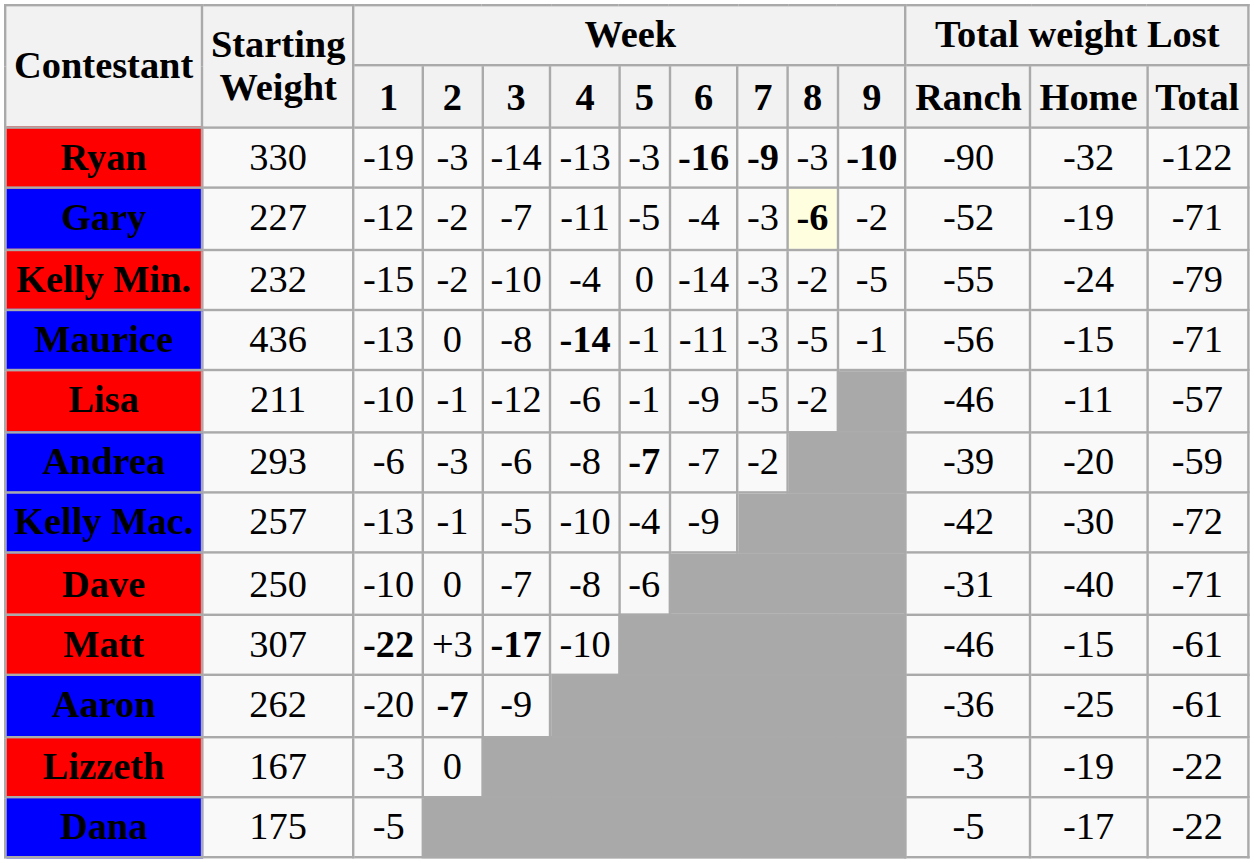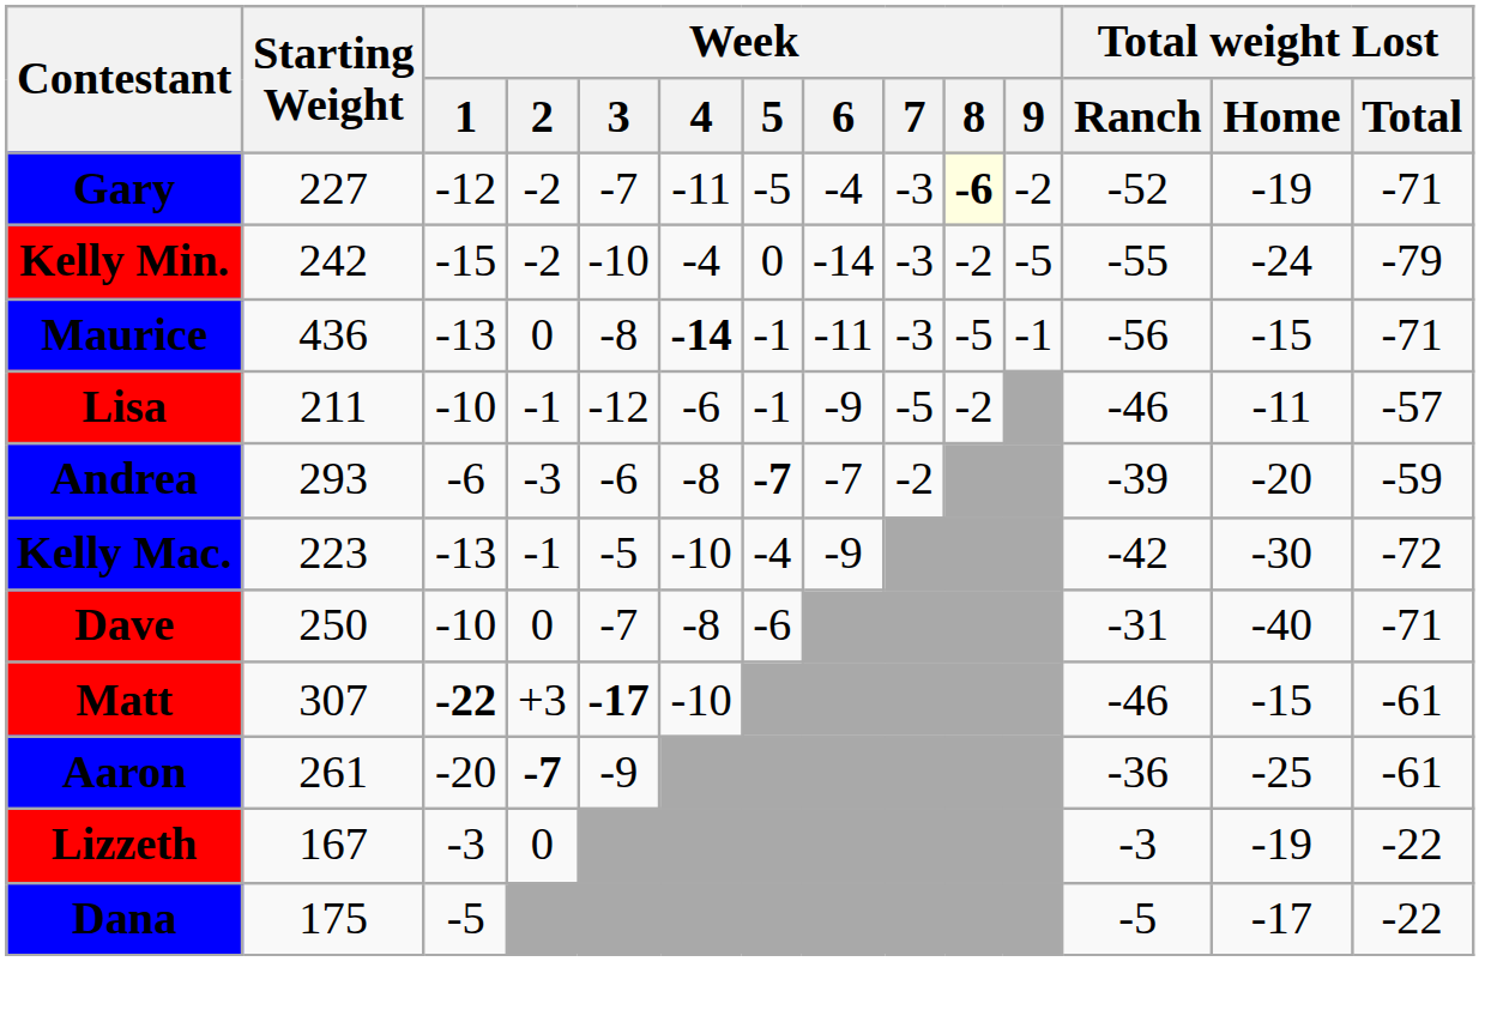 <table class="wikitable" style="text-align:center" align=center>
 <tr>
 <th rowspan=2>Contestant</th>
 <th rowspan=2>Starting<br>Weight</th>
 <th colspan=9>Week</th>
 <th colspan=3>Total weight Lost</th>
 </tr>
 <tr>
 <th>1</th>
 <th>2</th>
 <th>3</th>
 <th>4</th>
 <th>5</th>
 <th>6</th>
 <th>7</th>
 <th>8</th>
 <th>9</th>
 <th>Ranch</th>
 <th>Home</th>
 <th>Total</th>
 </tr>
 <tr>
-<td bgcolor="red"><span><strong>Ryan</strong></span></td>
-<td>330</td>
-<td>-19</td>
-<td>-3</td>
-<td>-14</td>
-<td>-13</td>
-<td>-3</td>
-<td><strong>-16</strong></td>
-<td><strong>-9</strong></td>
-<td>-3</td>
-<td><strong>-10</strong></td>
-<td>-90</td>
-<td>-32</td>
-<td>-122</td>
-</tr>
-<tr>
 <td bgcolor="blue"><span><strong>Gary</strong></span></td>
 <td>227</td>
 <td>-12</td>
 <td>-2</td>
 <td>-7</td>
 <td>-11</td>
 <td>-5</td>
 <td>-4</td>
 <td>-3</td>
 <td style="background: lightyellow;"><strong>-6</strong></td>
 <td>-2</td>
 <td>-52</td>
 <td>-19</td>
 <td>-71</td>
 </tr>
 <tr>
 <td bgcolor="red"><span><strong>Kelly Min.</strong></span></td>
-<td>232</td>
+<td>242</td>
 <td>-15</td>
 <td>-2</td>
 <td>-10</td>
 <td>-4</td>
 <td>0</td>
 <td>-14</td>
 <td>-3</td>
 <td>-2</td>
 <td>-5</td>
 <td>-55</td>
 <td>-24</td>
 <td>-79</td>
 </tr>
 <tr>
 <td bgcolor="blue"><span><strong>Maurice</strong></span></td>
 <td>436</td>
 <td>-13</td>
 <td>0</td>
 <td>-8</td>
 <td><strong>-14</strong></td>
 <td>-1</td>
 <td>-11</td>
 <td>-3</td>
 <td>-5</td>
 <td>-1</td>
 <td>-56</td>
 <td>-15</td>
 <td>-71</td>
 </tr>
 <tr>
 <td bgcolor="red"><span><strong>Lisa</strong></span></td>
 <td>211</td>
 <td>-10</td>
 <td>-1</td>
 <td>-12</td>
 <td>-6</td>
 <td>-1</td>
 <td>-9</td>
 <td>-5</td>
 <td>-2</td>
 <td bgcolor="darkgray"></td>
 <td>-46</td>
 <td>-11</td>
 <td>-57</td>
 </tr>
 <tr>
 <td bgcolor="blue"><span><strong>Andrea</strong></span></td>
 <td>293</td>
 <td>-6</td>
 <td>-3</td>
 <td>-6</td>
 <td>-8</td>
 <td><strong>-7</strong></td>
 <td>-7</td>
 <td>-2</td>
 <td colspan=2 bgcolor="darkgrey"></td>
 <td>-39</td>
 <td>-20</td>
 <td>-59</td>
 </tr>
 <tr>
 <td bgcolor="blue"><span><strong>Kelly Mac.</strong></span></td>
-<td>257</td>
+<td>223</td>
 <td>-13</td>
 <td>-1</td>
 <td>-5</td>
 <td>-10</td>
 <td>-4</td>
 <td>-9</td>
 <td colspan=3 bgcolor="darkgrey"></td>
 <td>-42</td>
 <td>-30</td>
 <td>-72</td>
 </tr>
 <tr>
 <td bgcolor="red"><span><strong>Dave</strong></span></td>
 <td>250</td>
 <td>-10</td>
 <td>0</td>
 <td>-7</td>
 <td>-8</td>
 <td>-6</td>
 <td colspan=4 bgcolor="darkgrey"></td>
 <td>-31</td>
 <td>-40</td>
 <td>-71</td>
 </tr>
 <tr>
 <td bgcolor="red"><span><strong>Matt</strong></span></td>
 <td>307</td>
 <td><strong>-22</strong></td>
 <td>+3</td>
 <td><strong>-17</strong></td>
 <td>-10</td>
 <td colspan=5 bgcolor="darkgrey"></td>
 <td>-46</td>
 <td>-15</td>
 <td>-61</td>
 </tr>
 <tr>
 <td bgcolor="blue"><span><strong>Aaron</strong></span></td>
-<td>262</td>
+<td>261</td>
 <td>-20</td>
 <td><strong>-7</strong></td>
 <td>-9</td>
 <td colspan=6 bgcolor="darkgrey"></td>
 <td>-36</td>
 <td>-25</td>
 <td>-61</td>
 </tr>
 <tr>
 <td bgcolor="red"><span><strong>Lizzeth</strong></span></td>
 <td>167</td>
 <td>-3</td>
 <td>0</td>
 <td colspan=7 bgcolor="darkgrey"></td>
 <td>-3</td>
 <td>-19</td>
 <td>-22</td>
 </tr>
 <tr>
 <td bgcolor="blue"><span><strong>Dana</strong></span></td>
 <td>175</td>
 <td>-5</td>
 <td colspan=8 bgcolor="darkgrey"></td>
 <td>-5</td>
 <td>-17</td>
 <td>-22</td>
 </tr>
 </table>
